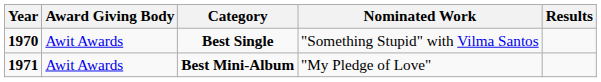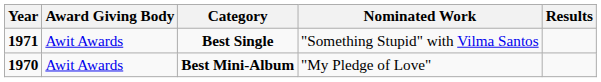 <table class="wikitable">
 <tr>
 <th>Year</th>
 <th>Award Giving Body</th>
 <th>Category</th>
 <th>Nominated Work</th>
 <th>Results</th>
 </tr>
 <tr>
-<td><strong>1970</strong></td>
+<td><strong>1971</strong></td>
 <td><a href='#'>Awit Awards</a></td>
 <td align=center><strong>Best Single</strong></td>
 <td align=center>"Something Stupid" with <a href='#'>Vilma Santos</a></td>
 <td></td>
 </tr>
 <tr>
-<td><strong>1971</strong></td>
+<td><strong>1970</strong></td>
 <td><a href='#'>Awit Awards</a></td>
 <td><strong>Best Mini-Album</strong></td>
 <td>"My Pledge of Love"</td>
 <td></td>
 </tr>
 </table>
